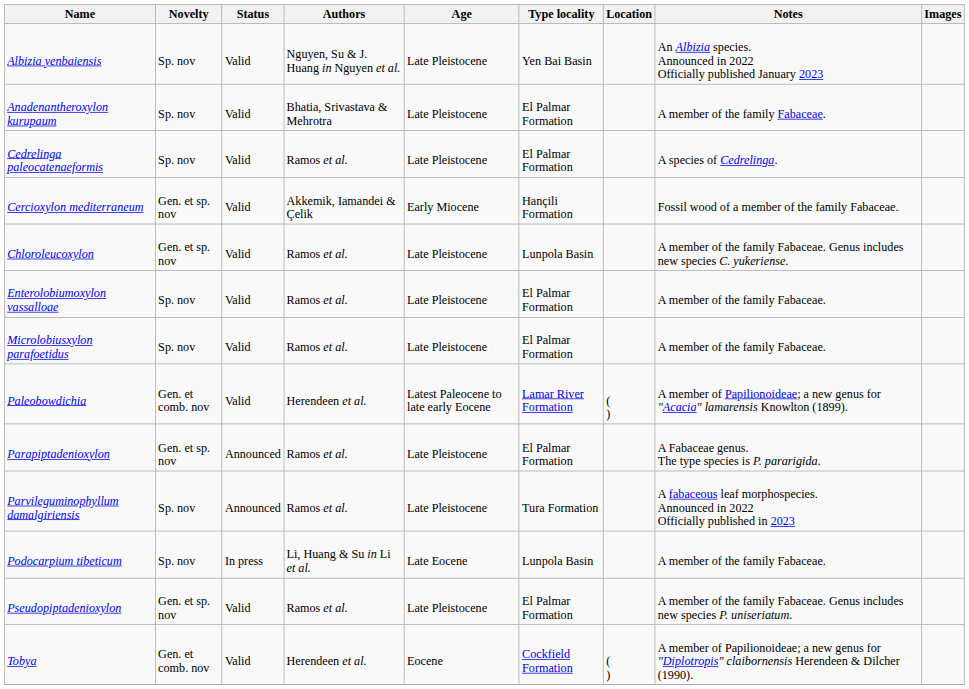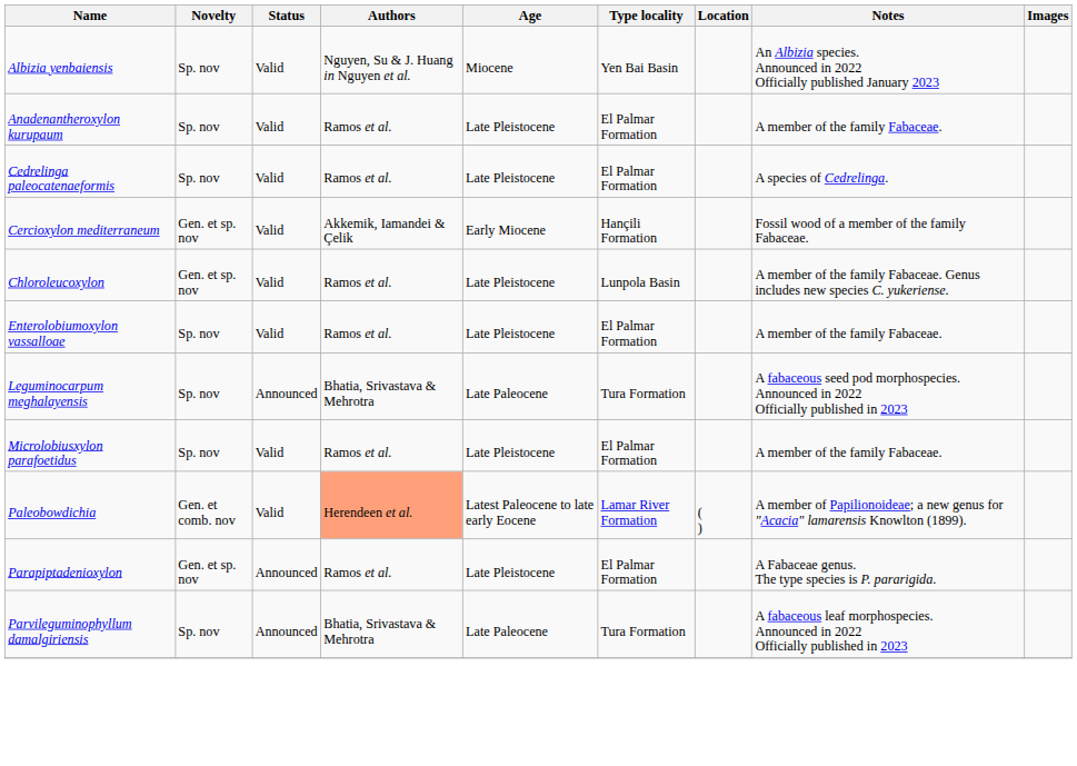 <table class="wikitable sortable" align="center" width="100%">
 <tr>
 <th>Name</th>
 <th>Novelty</th>
 <th>Status</th>
 <th>Authors</th>
 <th>Age</th>
 <th>Type locality</th>
 <th>Location</th>
 <th>Notes</th>
 <th>Images</th>
 </tr>
 <tr>
 <td><br><em><a href='#'>Albizia yenbaiensis</a></em></td>
 <td><br>Sp. nov</td>
 <td><br>Valid</td>
 <td><br>Nguyen, Su & J. Huang <em>in</em> Nguyen <em>et al.</em></td>
-<td><br>Late Pleistocene</td>
+<td><br>Miocene</td>
 <td><br>Yen Bai Basin</td>
 <td><br></td>
 <td><br>An <em><a href='#'>Albizia</a></em> species.<br>Announced in 2022<br>Officially published January <a href='#'>2023</a></td>
 <td></td>
 </tr>
 <tr>
 <td><br><em><a href='#'>Anadenantheroxylon kurupaum</a></em></td>
 <td><br>Sp. nov</td>
 <td><br>Valid</td>
-<td><br>Bhatia, Srivastava & Mehrotra</td>
+<td><br>Ramos <em>et al.</em></td>
 <td><br>Late Pleistocene</td>
 <td><br>El Palmar Formation</td>
 <td><br></td>
 <td><br>A member of the family <a href='#'>Fabaceae</a>.</td>
 <td></td>
 </tr>
 <tr>
 <td><br><em><a href='#'>Cedrelinga paleocatenaeformis</a></em></td>
 <td><br>Sp. nov</td>
 <td><br>Valid</td>
 <td><br>Ramos <em>et al.</em></td>
 <td><br>Late Pleistocene</td>
 <td><br>El Palmar Formation</td>
 <td><br></td>
 <td><br>A species of <em><a href='#'>Cedrelinga</a></em>.</td>
 <td></td>
 </tr>
 <tr>
 <td><br><em><a href='#'>Cercioxylon mediterraneum</a></em></td>
 <td><br>Gen. et sp. nov</td>
 <td><br>Valid</td>
 <td><br>Akkemik, Iamandei & Çelik</td>
 <td><br>Early Miocene</td>
 <td><br>Hançili Formation</td>
 <td><br></td>
 <td><br>Fossil wood of a member of the family Fabaceae.</td>
 <td></td>
 </tr>
 <tr>
 <td><br><em><a href='#'>Chloroleucoxylon</a></em></td>
 <td><br>Gen. et sp. nov</td>
 <td><br>Valid</td>
 <td><br>Ramos <em>et al.</em></td>
 <td><br>Late Pleistocene</td>
 <td><br>Lunpola Basin</td>
 <td><br></td>
 <td><br>A member of the family Fabaceae. Genus includes new species <em>C. yukeriense</em>.</td>
 <td></td>
 </tr>
 <tr>
 <td><br><em><a href='#'>Enterolobiumoxylon vassalloae</a></em></td>
 <td><br>Sp. nov</td>
 <td><br>Valid</td>
 <td><br>Ramos <em>et al.</em></td>
 <td><br>Late Pleistocene</td>
 <td><br>El Palmar Formation</td>
 <td><br></td>
 <td><br>A member of the family Fabaceae.</td>
 <td></td>
 </tr>
 <tr>
+<td><br><em><a href='#'>Leguminocarpum meghalayensis</a></em></td>
+<td><br>Sp. nov</td>
+<td><br>Announced</td>
+<td><br>Bhatia, Srivastava & Mehrotra</td>
+<td><br>Late Paleocene</td>
+<td><br>Tura Formation</td>
+<td><br></td>
+<td><br>A <a href='#'>fabaceous</a> seed pod morphospecies.<br> Announced in 2022<br>Officially published in <a href='#'>2023</a></td>
+<td></td>
+</tr>
+<tr>
 <td><br><em><a href='#'>Microlobiusxylon parafoetidus</a></em></td>
 <td><br>Sp. nov</td>
 <td><br>Valid</td>
 <td><br>Ramos <em>et al.</em></td>
 <td><br>Late Pleistocene</td>
 <td><br>El Palmar Formation</td>
 <td><br></td>
 <td><br>A member of the family Fabaceae.</td>
 <td></td>
 </tr>
 <tr>
 <td><br><em><a href='#'>Paleobowdichia</a></em></td>
 <td><br>Gen. et comb. nov</td>
 <td><br>Valid</td>
-<td><br>Herendeen <em>et al.</em></td>
+<td style="background: lightsalmon;"><br>Herendeen <em>et al.</em></td>
 <td><br>Latest Paleocene to late early Eocene</td>
 <td><br><a href='#'>Lamar River Formation</a></td>
 <td><br><br>(<br>)</td>
 <td><br>A member of <a href='#'>Papilionoideae</a>; a new genus for <em>"<a href='#'>Acacia</a>" lamarensis</em> Knowlton (1899).</td>
 <td></td>
 </tr>
 <tr>
 <td><br><em><a href='#'>Parapiptadenioxylon</a></em></td>
 <td><br>Gen. et sp. nov</td>
 <td><br>Announced</td>
 <td><br>Ramos <em>et al.</em></td>
 <td><br>Late Pleistocene</td>
 <td><br>El Palmar Formation</td>
 <td><br></td>
 <td><br>A Fabaceae genus.<br> The type species is <em>P. pararigida</em>.</td>
 <td></td>
 </tr>
 <tr>
 <td><br><em><a href='#'>Parvileguminophyllum damalgiriensis</a></em></td>
 <td><br>Sp. nov</td>
 <td><br>Announced</td>
-<td><br>Ramos <em>et al.</em></td>
-<td><br>Late Pleistocene</td>
+<td><br>Bhatia, Srivastava & Mehrotra</td>
+<td><br>Late Paleocene</td>
 <td><br>Tura Formation</td>
 <td><br></td>
 <td><br>A <a href='#'>fabaceous</a> leaf morphospecies.<br> Announced in 2022<br>Officially published in <a href='#'>2023</a></td>
 <td></td>
 </tr>
 <tr>
-<td><br><em><a href='#'>Podocarpium tibeticum</a></em></td>
-<td><br>Sp. nov</td>
-<td><br>In press</td>
-<td><br>Li, Huang & Su <em>in</em> Li <em>et al.</em></td>
-<td><br>Late Eocene</td>
-<td><br>Lunpola Basin</td>
-<td><br></td>
-<td><br>A member of the family Fabaceae.</td>
-<td></td>
-</tr>
-<tr>
-<td><br><em><a href='#'>Pseudopiptadenioxylon</a></em></td>
-<td><br>Gen. et sp. nov</td>
-<td><br>Valid</td>
-<td><br>Ramos <em>et al.</em></td>
-<td><br>Late Pleistocene</td>
-<td><br>El Palmar Formation</td>
-<td><br></td>
-<td><br>A member of the family Fabaceae. Genus includes new species <em>P. uniseriatum</em>.</td>
-<td></td>
-</tr>
-<tr>
-<td><br><em><a href='#'>Tobya</a></em></td>
-<td><br>Gen. et comb. nov</td>
-<td><br>Valid</td>
-<td><br>Herendeen <em>et al.</em></td>
-<td><br>Eocene</td>
-<td><br><a href='#'>Cockfield Formation</a></td>
-<td><br><br>(<br>)</td>
-<td><br>A member of Papilionoideae; a new genus for <em>"<a href='#'>Diplotropis</a>" claibornensis</em> Herendeen & Dilcher (1990).</td>
-<td></td>
-</tr>
-<tr>
 </tr>
 </table>
